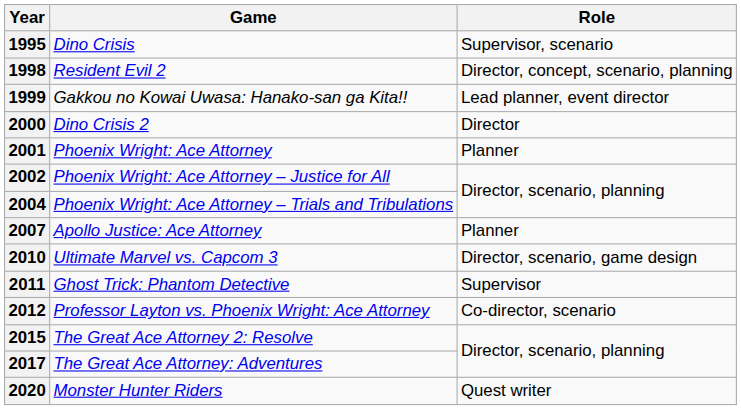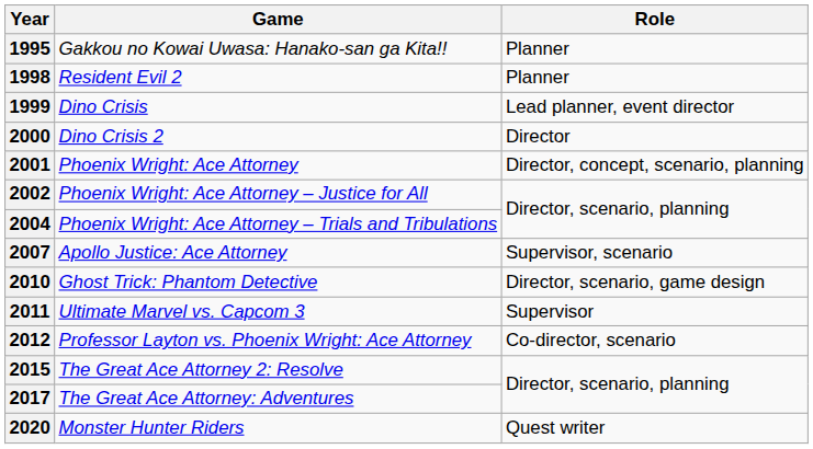 <table class="wikitable sortable">
 <tr>
 <th>Year</th>
 <th>Game</th>
 <th>Role</th>
 </tr>
 <tr>
 <th>1995</th>
-<td><em><a href='#'>Dino Crisis</a></em></td>
-<td>Supervisor, scenario</td>
+<td><em>Gakkou no Kowai Uwasa: Hanako-san ga Kita!!</em></td>
+<td>Planner</td>
 </tr>
 <tr>
 <th>1998</th>
 <td><em><a href='#'>Resident Evil 2</a></em></td>
-<td>Director, concept, scenario, planning</td>
+<td>Planner</td>
 </tr>
 <tr>
 <th>1999</th>
-<td><em>Gakkou no Kowai Uwasa: Hanako-san ga Kita!!</em></td>
+<td><em><a href='#'>Dino Crisis</a></em></td>
 <td>Lead planner, event director</td>
 </tr>
 <tr>
 <th>2000</th>
 <td><em><a href='#'>Dino Crisis 2</a></em></td>
 <td>Director</td>
 </tr>
 <tr>
 <th>2001</th>
 <td><em><a href='#'>Phoenix Wright: Ace Attorney</a></em></td>
-<td>Planner</td>
+<td>Director, concept, scenario, planning</td>
 </tr>
 <tr>
 <th>2002</th>
 <td><em><a href='#'>Phoenix Wright: Ace Attorney – Justice for All</a></em></td>
 <td rowspan="2">Director, scenario, planning</td>
 </tr>
 <tr>
 <th>2004</th>
 <td><em><a href='#'>Phoenix Wright: Ace Attorney – Trials and Tribulations</a></em></td>
 </tr>
 <tr>
 <th>2007</th>
 <td><em><a href='#'>Apollo Justice: Ace Attorney</a></em></td>
-<td>Planner</td>
+<td>Supervisor, scenario</td>
 </tr>
 <tr>
 <th>2010</th>
-<td><em><a href='#'>Ultimate Marvel vs. Capcom 3</a></em></td>
+<td><em><a href='#'>Ghost Trick: Phantom Detective</a></em></td>
 <td>Director, scenario, game design</td>
 </tr>
 <tr>
 <th>2011</th>
-<td><em><a href='#'>Ghost Trick: Phantom Detective</a></em></td>
+<td><em><a href='#'>Ultimate Marvel vs. Capcom 3</a></em></td>
 <td>Supervisor</td>
 </tr>
 <tr>
 <th>2012</th>
 <td><em><a href='#'>Professor Layton vs. Phoenix Wright: Ace Attorney</a></em></td>
 <td>Co-director, scenario</td>
 </tr>
 <tr>
 <th>2015</th>
 <td><em><a href='#'>The Great Ace Attorney 2: Resolve</a></em></td>
 <td rowspan="2">Director, scenario, planning</td>
 </tr>
 <tr>
 <th>2017</th>
 <td><em><a href='#'>The Great Ace Attorney: Adventures</a></em></td>
 </tr>
 <tr>
 <th>2020</th>
 <td><em><a href='#'>Monster Hunter Riders</a></em></td>
 <td>Quest writer</td>
 </tr>
 </table>
